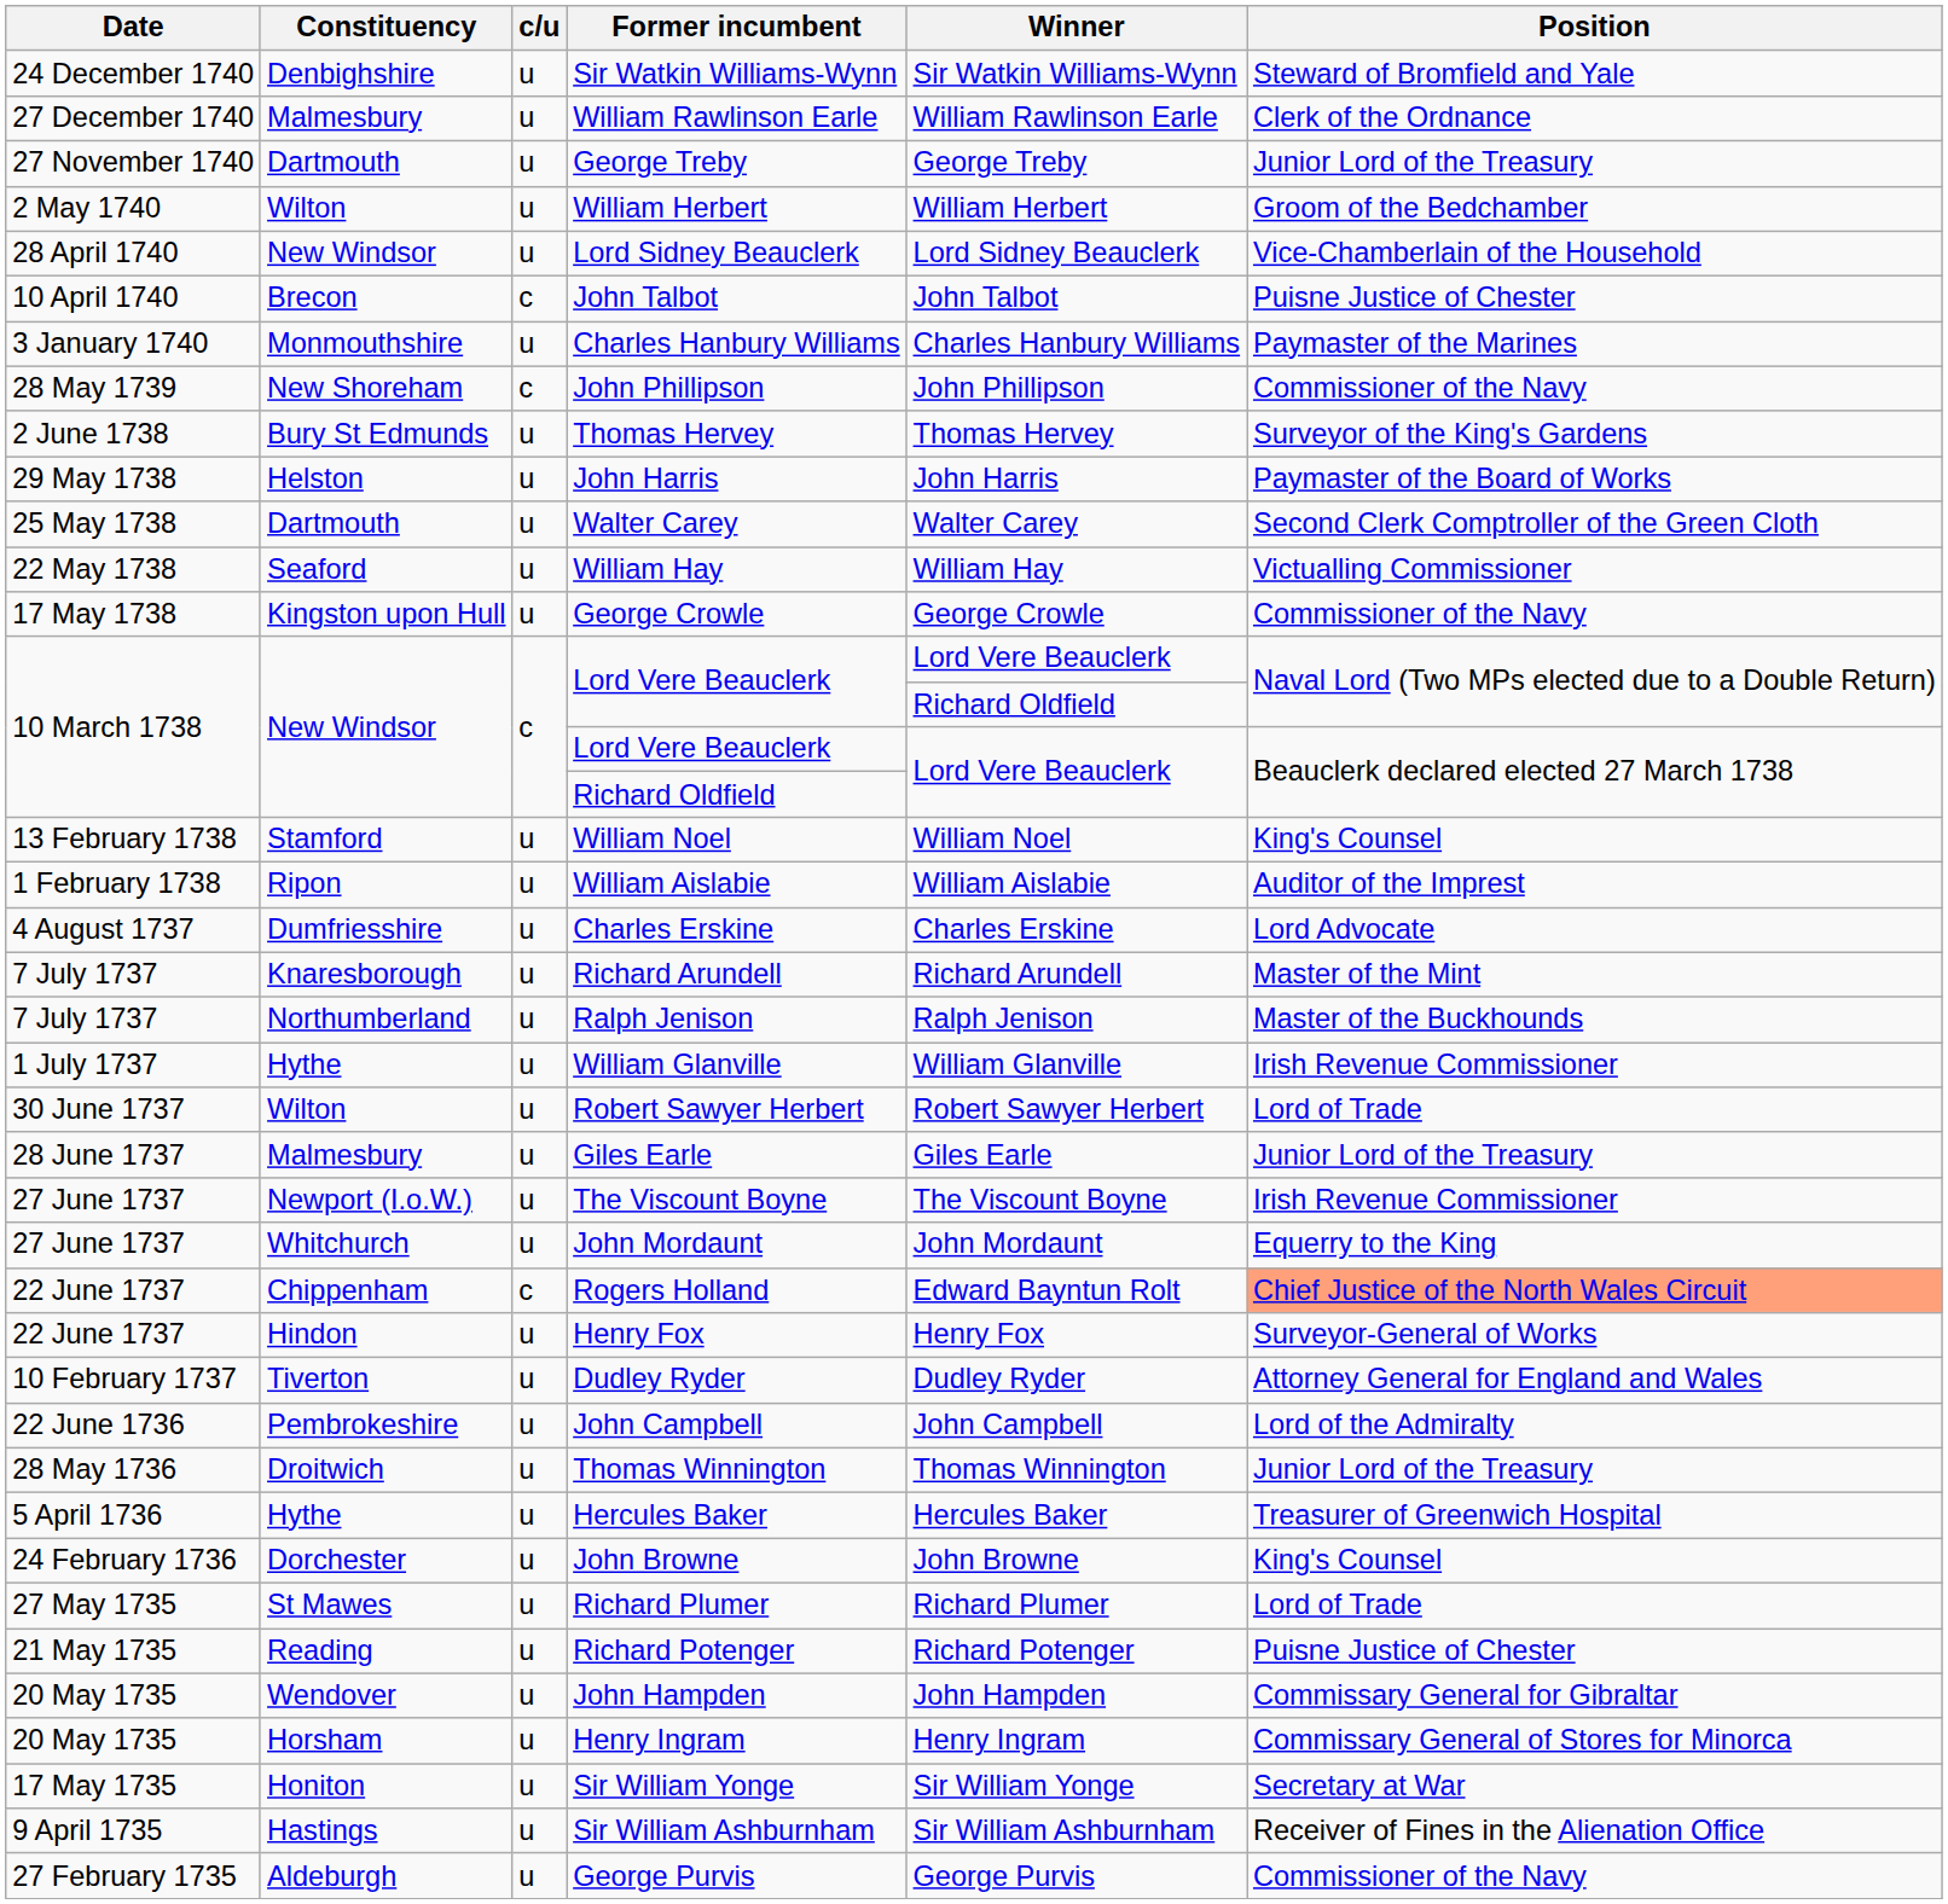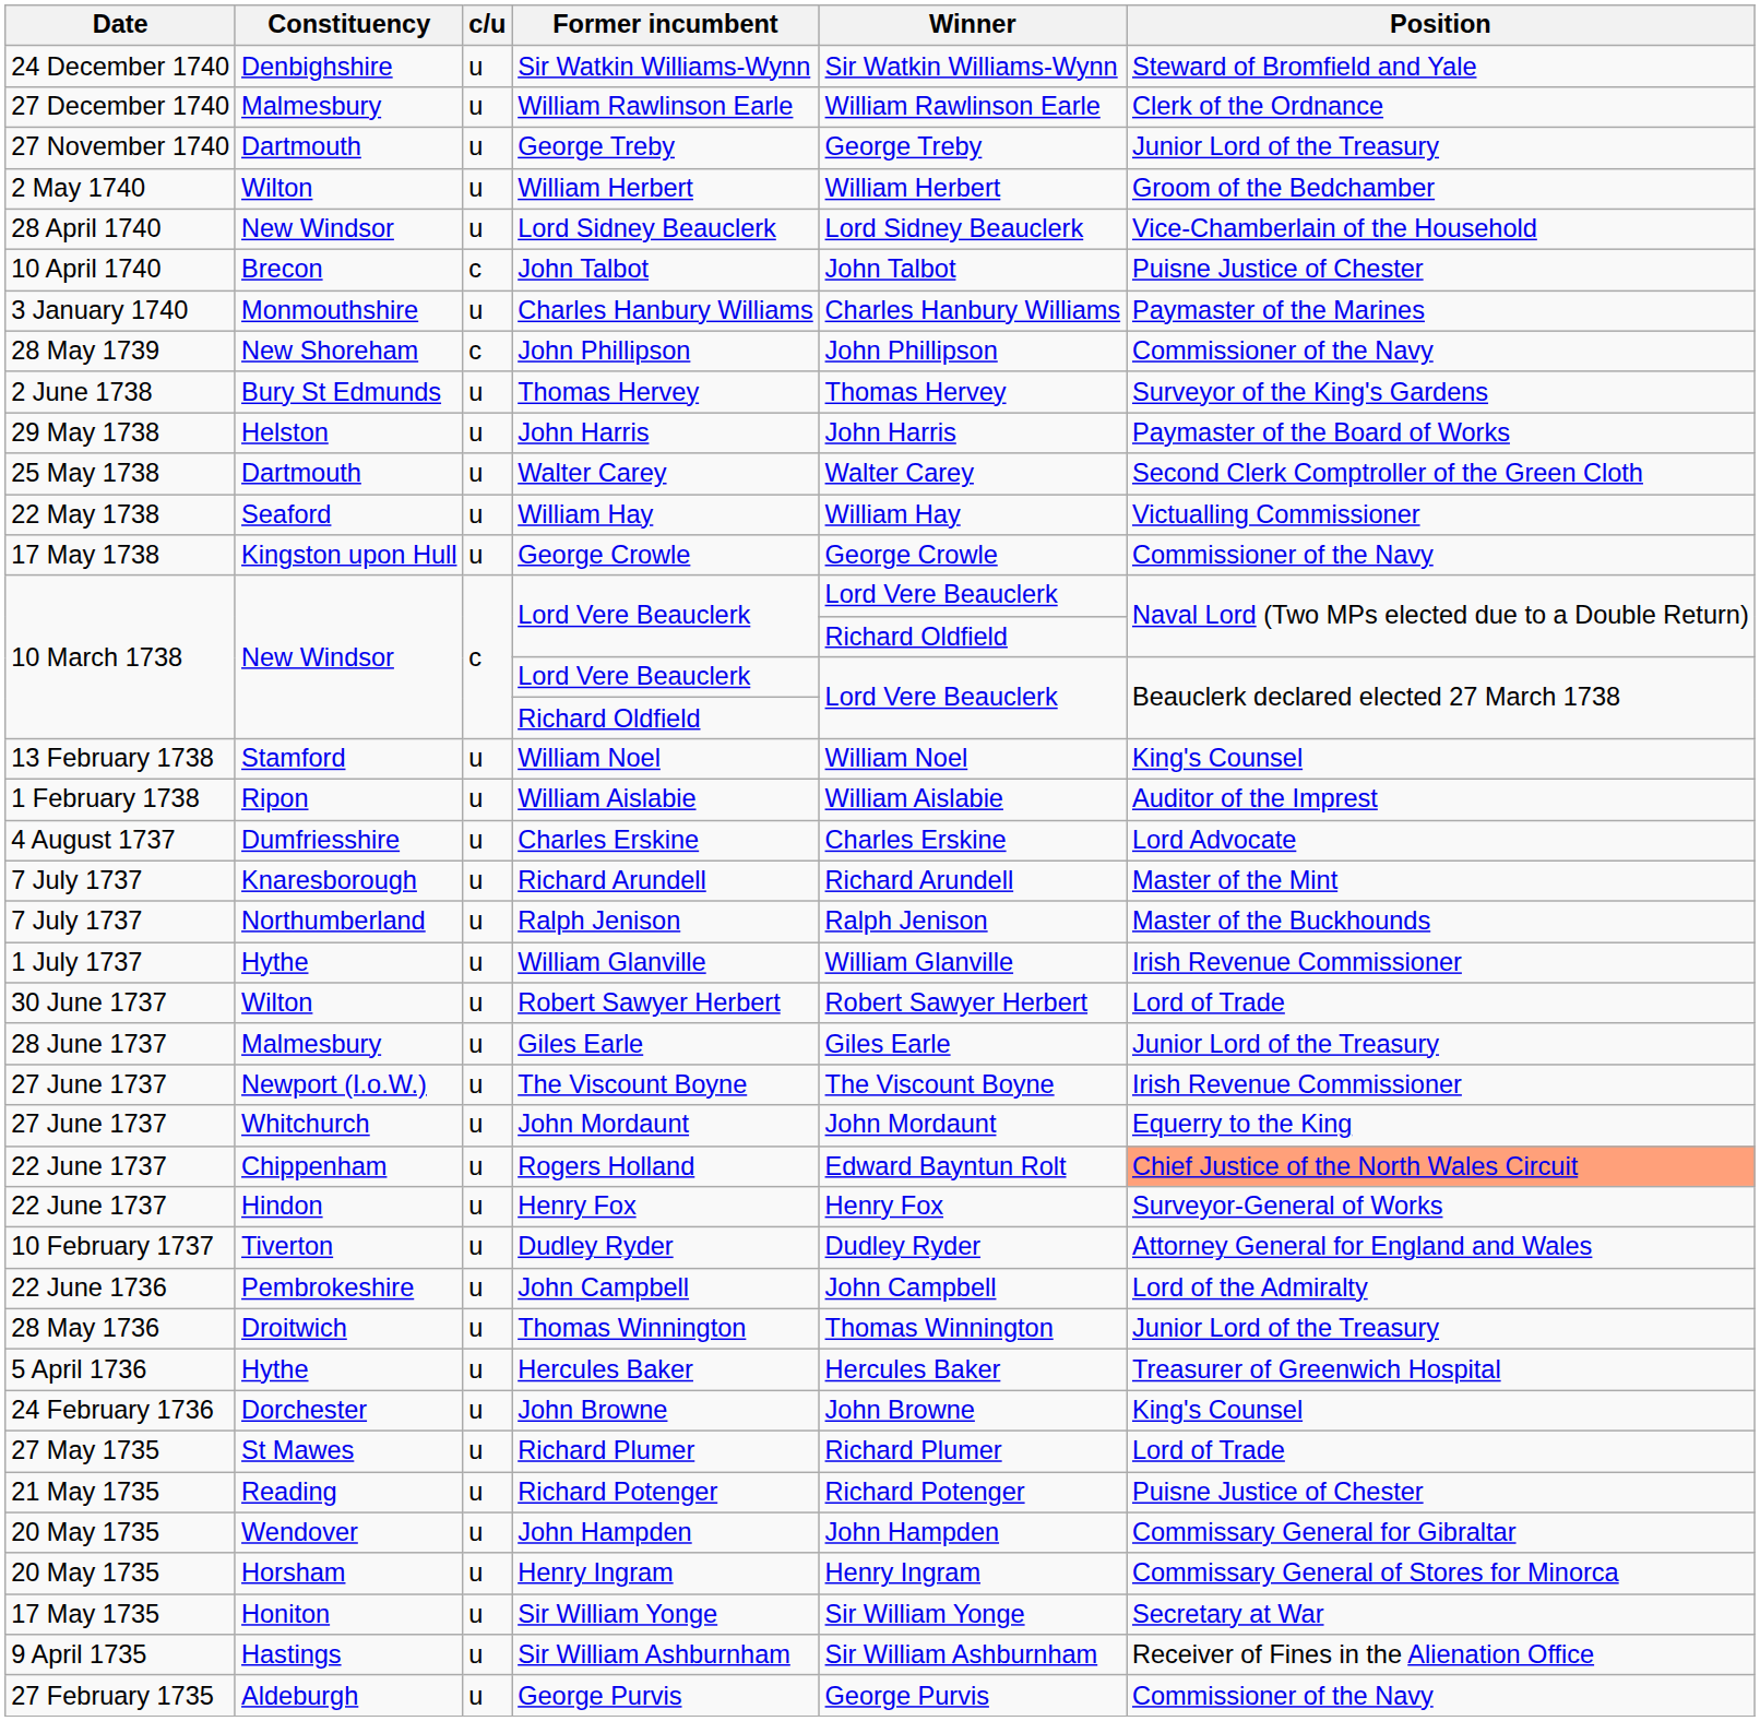 <table class="wikitable">
 <tr>
 <th>Date</th>
 <th>Constituency</th>
 <th>c/u</th>
 <th>Former incumbent</th>
 <th>Winner</th>
 <th>Position</th>
 </tr>
 <tr>
 <td>24 December 1740</td>
 <td><a href='#'>Denbighshire</a></td>
 <td>u</td>
 <td><a href='#'>Sir Watkin Williams-Wynn</a></td>
 <td><a href='#'>Sir Watkin Williams-Wynn</a></td>
 <td><a href='#'>Steward of Bromfield and Yale</a></td>
 </tr>
 <tr>
 <td>27 December 1740</td>
 <td><a href='#'>Malmesbury</a></td>
 <td>u</td>
 <td><a href='#'>William Rawlinson Earle</a></td>
 <td><a href='#'>William Rawlinson Earle</a></td>
 <td><a href='#'>Clerk of the Ordnance</a></td>
 </tr>
 <tr>
 <td>27 November 1740</td>
 <td><a href='#'>Dartmouth</a></td>
 <td>u</td>
 <td><a href='#'>George Treby</a></td>
 <td><a href='#'>George Treby</a></td>
 <td><a href='#'>Junior Lord of the Treasury</a></td>
 </tr>
 <tr>
 <td>2 May 1740</td>
 <td><a href='#'>Wilton</a></td>
 <td>u</td>
 <td><a href='#'>William Herbert</a></td>
 <td><a href='#'>William Herbert</a></td>
 <td><a href='#'>Groom of the Bedchamber</a></td>
 </tr>
 <tr>
 <td>28 April 1740</td>
 <td><a href='#'>New Windsor</a></td>
 <td>u</td>
 <td><a href='#'>Lord Sidney Beauclerk</a></td>
 <td><a href='#'>Lord Sidney Beauclerk</a></td>
 <td><a href='#'>Vice-Chamberlain of the Household</a></td>
 </tr>
 <tr>
 <td>10 April 1740</td>
 <td><a href='#'>Brecon</a></td>
 <td>c</td>
 <td><a href='#'>John Talbot</a></td>
 <td><a href='#'>John Talbot</a></td>
 <td><a href='#'>Puisne Justice of Chester</a></td>
 </tr>
 <tr>
 <td>3 January 1740</td>
 <td><a href='#'>Monmouthshire</a></td>
 <td>u</td>
 <td><a href='#'>Charles Hanbury Williams</a></td>
 <td><a href='#'>Charles Hanbury Williams</a></td>
 <td><a href='#'>Paymaster of the Marines</a></td>
 </tr>
 <tr>
 <td>28 May 1739</td>
 <td><a href='#'>New Shoreham</a></td>
 <td>c</td>
 <td><a href='#'>John Phillipson</a></td>
 <td><a href='#'>John Phillipson</a></td>
 <td><a href='#'>Commissioner of the Navy</a></td>
 </tr>
 <tr>
 <td>2 June 1738</td>
 <td><a href='#'>Bury St Edmunds</a></td>
 <td>u</td>
 <td><a href='#'>Thomas Hervey</a></td>
 <td><a href='#'>Thomas Hervey</a></td>
 <td><a href='#'>Surveyor of the King's Gardens</a></td>
 </tr>
 <tr>
 <td>29 May 1738</td>
 <td><a href='#'>Helston</a></td>
 <td>u</td>
 <td><a href='#'>John Harris</a></td>
 <td><a href='#'>John Harris</a></td>
 <td><a href='#'>Paymaster of the Board of Works</a></td>
 </tr>
 <tr>
 <td>25 May 1738</td>
 <td><a href='#'>Dartmouth</a></td>
 <td>u</td>
 <td><a href='#'>Walter Carey</a></td>
 <td><a href='#'>Walter Carey</a></td>
 <td><a href='#'>Second Clerk Comptroller of the Green Cloth</a></td>
 </tr>
 <tr>
 <td>22 May 1738</td>
 <td><a href='#'>Seaford</a></td>
 <td>u</td>
 <td><a href='#'>William Hay</a></td>
 <td><a href='#'>William Hay</a></td>
 <td><a href='#'>Victualling Commissioner</a></td>
 </tr>
 <tr>
 <td>17 May 1738</td>
 <td><a href='#'>Kingston upon Hull</a></td>
 <td>u</td>
 <td><a href='#'>George Crowle</a></td>
 <td><a href='#'>George Crowle</a></td>
 <td><a href='#'>Commissioner of the Navy</a></td>
 </tr>
 <tr>
 <td rowspan=4>10 March 1738</td>
 <td rowspan=4><a href='#'>New Windsor</a></td>
 <td rowspan=4>c</td>
 <td rowspan=2><a href='#'>Lord Vere Beauclerk</a></td>
 <td><a href='#'>Lord Vere Beauclerk</a></td>
 <td rowspan=2><a href='#'>Naval Lord</a> (Two MPs elected due to a Double Return)</td>
 </tr>
 <tr>
 <td><a href='#'>Richard Oldfield</a></td>
 </tr>
 <tr>
 <td><a href='#'>Lord Vere Beauclerk</a></td>
 <td rowspan=2><a href='#'>Lord Vere Beauclerk</a></td>
 <td rowspan=2>Beauclerk declared elected 27 March 1738</td>
 </tr>
 <tr>
 <td><a href='#'>Richard Oldfield</a></td>
 </tr>
 <tr>
 <td>13 February 1738</td>
 <td><a href='#'>Stamford</a></td>
 <td>u</td>
 <td><a href='#'>William Noel</a></td>
 <td><a href='#'>William Noel</a></td>
 <td><a href='#'>King's Counsel</a></td>
 </tr>
 <tr>
 <td>1 February 1738</td>
 <td><a href='#'>Ripon</a></td>
 <td>u</td>
 <td><a href='#'>William Aislabie</a></td>
 <td><a href='#'>William Aislabie</a></td>
 <td><a href='#'>Auditor of the Imprest</a></td>
 </tr>
 <tr>
 <td>4 August 1737</td>
 <td><a href='#'>Dumfriesshire</a></td>
 <td>u</td>
 <td><a href='#'>Charles Erskine</a></td>
 <td><a href='#'>Charles Erskine</a></td>
 <td><a href='#'>Lord Advocate</a></td>
 </tr>
 <tr>
 <td>7 July 1737</td>
 <td><a href='#'>Knaresborough</a></td>
 <td>u</td>
 <td><a href='#'>Richard Arundell</a></td>
 <td><a href='#'>Richard Arundell</a></td>
 <td><a href='#'>Master of the Mint</a></td>
 </tr>
 <tr>
 <td>7 July 1737</td>
 <td><a href='#'>Northumberland</a></td>
 <td>u</td>
 <td><a href='#'>Ralph Jenison</a></td>
 <td><a href='#'>Ralph Jenison</a></td>
 <td><a href='#'>Master of the Buckhounds</a></td>
 </tr>
 <tr>
 <td>1 July 1737</td>
 <td><a href='#'>Hythe</a></td>
 <td>u</td>
 <td><a href='#'>William Glanville</a></td>
 <td><a href='#'>William Glanville</a></td>
 <td><a href='#'>Irish Revenue Commissioner</a></td>
 </tr>
 <tr>
 <td>30 June 1737</td>
 <td><a href='#'>Wilton</a></td>
 <td>u</td>
 <td><a href='#'>Robert Sawyer Herbert</a></td>
 <td><a href='#'>Robert Sawyer Herbert</a></td>
 <td><a href='#'>Lord of Trade</a></td>
 </tr>
 <tr>
 <td>28 June 1737</td>
 <td><a href='#'>Malmesbury</a></td>
 <td>u</td>
 <td><a href='#'>Giles Earle</a></td>
 <td><a href='#'>Giles Earle</a></td>
 <td><a href='#'>Junior Lord of the Treasury</a></td>
 </tr>
 <tr>
 <td>27 June 1737</td>
 <td><a href='#'>Newport (I.o.W.)</a></td>
 <td>u</td>
 <td><a href='#'>The Viscount Boyne</a></td>
 <td><a href='#'>The Viscount Boyne</a></td>
 <td><a href='#'>Irish Revenue Commissioner</a></td>
 </tr>
 <tr>
 <td>27 June 1737</td>
 <td><a href='#'>Whitchurch</a></td>
 <td>u</td>
 <td><a href='#'>John Mordaunt</a></td>
 <td><a href='#'>John Mordaunt</a></td>
 <td><a href='#'>Equerry to the King</a></td>
 </tr>
 <tr>
 <td>22 June 1737</td>
 <td><a href='#'>Chippenham</a></td>
-<td>c</td>
+<td>u</td>
 <td><a href='#'>Rogers Holland</a></td>
 <td><a href='#'>Edward Bayntun Rolt</a></td>
 <td style="background: lightsalmon;"><a href='#'>Chief Justice of the North Wales Circuit</a></td>
 </tr>
 <tr>
 <td>22 June 1737</td>
 <td><a href='#'>Hindon</a></td>
 <td>u</td>
 <td><a href='#'>Henry Fox</a></td>
 <td><a href='#'>Henry Fox</a></td>
 <td><a href='#'>Surveyor-General of Works</a></td>
 </tr>
 <tr>
 <td>10 February 1737</td>
 <td><a href='#'>Tiverton</a></td>
 <td>u</td>
 <td><a href='#'>Dudley Ryder</a></td>
 <td><a href='#'>Dudley Ryder</a></td>
 <td><a href='#'>Attorney General for England and Wales</a></td>
 </tr>
 <tr>
 <td>22 June 1736</td>
 <td><a href='#'>Pembrokeshire</a></td>
 <td>u</td>
 <td><a href='#'>John Campbell</a></td>
 <td><a href='#'>John Campbell</a></td>
 <td><a href='#'>Lord of the Admiralty</a></td>
 </tr>
 <tr>
 <td>28 May 1736</td>
 <td><a href='#'>Droitwich</a></td>
 <td>u</td>
 <td><a href='#'>Thomas Winnington</a></td>
 <td><a href='#'>Thomas Winnington</a></td>
 <td><a href='#'>Junior Lord of the Treasury</a></td>
 </tr>
 <tr>
 <td>5 April 1736</td>
 <td><a href='#'>Hythe</a></td>
 <td>u</td>
 <td><a href='#'>Hercules Baker</a></td>
 <td><a href='#'>Hercules Baker</a></td>
 <td><a href='#'>Treasurer of Greenwich Hospital</a></td>
 </tr>
 <tr>
 <td>24 February 1736</td>
 <td><a href='#'>Dorchester</a></td>
 <td>u</td>
 <td><a href='#'>John Browne</a></td>
 <td><a href='#'>John Browne</a></td>
 <td><a href='#'>King's Counsel</a></td>
 </tr>
 <tr>
 <td>27 May 1735</td>
 <td><a href='#'>St Mawes</a></td>
 <td>u</td>
 <td><a href='#'>Richard Plumer</a></td>
 <td><a href='#'>Richard Plumer</a></td>
 <td><a href='#'>Lord of Trade</a></td>
 </tr>
 <tr>
 <td>21 May 1735</td>
 <td><a href='#'>Reading</a></td>
 <td>u</td>
 <td><a href='#'>Richard Potenger</a></td>
 <td><a href='#'>Richard Potenger</a></td>
 <td><a href='#'>Puisne Justice of Chester</a></td>
 </tr>
 <tr>
 <td>20 May 1735</td>
 <td><a href='#'>Wendover</a></td>
 <td>u</td>
 <td><a href='#'>John Hampden</a></td>
 <td><a href='#'>John Hampden</a></td>
 <td><a href='#'>Commissary General for Gibraltar</a></td>
 </tr>
 <tr>
 <td>20 May 1735</td>
 <td><a href='#'>Horsham</a></td>
 <td>u</td>
 <td><a href='#'>Henry Ingram</a></td>
 <td><a href='#'>Henry Ingram</a></td>
 <td><a href='#'>Commissary General of Stores for Minorca</a></td>
 </tr>
 <tr>
 <td>17 May 1735</td>
 <td><a href='#'>Honiton</a></td>
 <td>u</td>
 <td><a href='#'>Sir William Yonge</a></td>
 <td><a href='#'>Sir William Yonge</a></td>
 <td><a href='#'>Secretary at War</a></td>
 </tr>
 <tr>
 <td>9 April 1735</td>
 <td><a href='#'>Hastings</a></td>
 <td>u</td>
 <td><a href='#'>Sir William Ashburnham</a></td>
 <td><a href='#'>Sir William Ashburnham</a></td>
 <td>Receiver of Fines in the <a href='#'>Alienation Office</a></td>
 </tr>
 <tr>
 <td>27 February 1735</td>
 <td><a href='#'>Aldeburgh</a></td>
 <td>u</td>
 <td><a href='#'>George Purvis</a></td>
 <td><a href='#'>George Purvis</a></td>
 <td><a href='#'>Commissioner of the Navy</a></td>
 </tr>
 <tr>
 </tr>
 </table>
